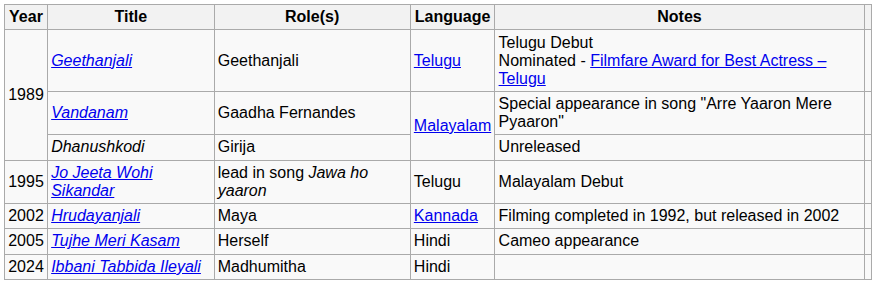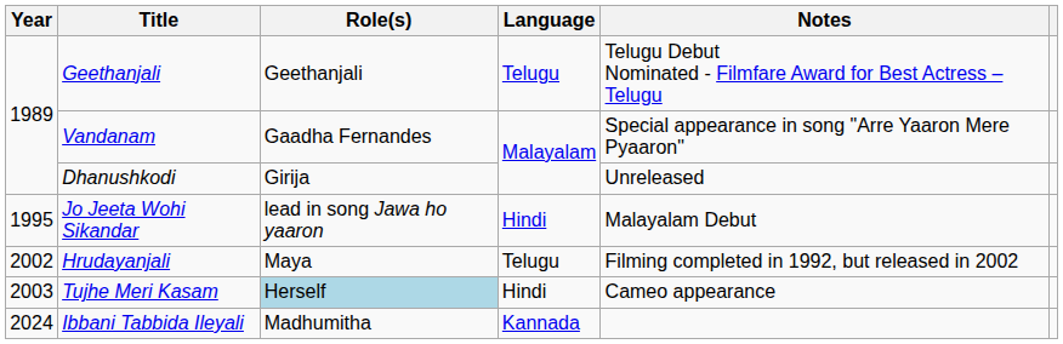 <table class="wikitable sortable">
 <tr>
 <th scope="col">Year</th>
 <th scope="col">Title</th>
 <th scope="col">Role(s)</th>
 <th scope="col">Language</th>
 <th scope="col" class="unsortable">Notes</th>
 <th scope="col" class="unsortable"></th>
 </tr>
 <tr>
 <td rowspan="3">1989</td>
 <td><em><a href='#'>Geethanjali</a></em></td>
 <td>Geethanjali</td>
 <td><a href='#'>Telugu</a></td>
 <td>Telugu Debut<br> Nominated - <a href='#'>Filmfare Award for Best Actress – Telugu </a></td>
 <td></td>
 </tr>
 <tr>
 <td><em><a href='#'>Vandanam</a></em></td>
 <td>Gaadha Fernandes</td>
 <td rowspan="2"><a href='#'>Malayalam</a></td>
 <td>Special appearance in song "Arre Yaaron Mere Pyaaron"</td>
 <td></td>
 </tr>
 <tr>
 <td><em>Dhanushkodi</em></td>
 <td>Girija</td>
 <td>Unreleased</td>
 <td></td>
 </tr>
 <tr>
 <td>1995</td>
 <td><em><a href='#'>Jo Jeeta Wohi Sikandar</a></em></td>
 <td>lead in song <em>Jawa ho yaaron</em></td>
-<td>Telugu</td>
+<td><a href='#'>Hindi</a></td>
 <td>Malayalam Debut</td>
 <td></td>
 </tr>
 <tr>
 <td>2002</td>
 <td><em><a href='#'>Hrudayanjali</a></em></td>
 <td>Maya</td>
-<td><a href='#'>Kannada</a></td>
+<td>Telugu</td>
 <td>Filming completed in 1992, but released in 2002</td>
 <td></td>
 </tr>
 <tr>
-<td>2005</td>
+<td>2003</td>
 <td><em><a href='#'>Tujhe Meri Kasam</a></em></td>
-<td>Herself</td>
+<td style="background: lightblue;">Herself</td>
 <td>Hindi</td>
 <td>Cameo appearance</td>
 <td></td>
 </tr>
 <tr>
 <td>2024</td>
 <td><em><a href='#'>Ibbani Tabbida Ileyali</a></em></td>
 <td>Madhumitha</td>
-<td>Hindi</td>
+<td><a href='#'>Kannada</a></td>
 <td></td>
 <td></td>
 </tr>
 <tr>
 </tr>
 </table>
